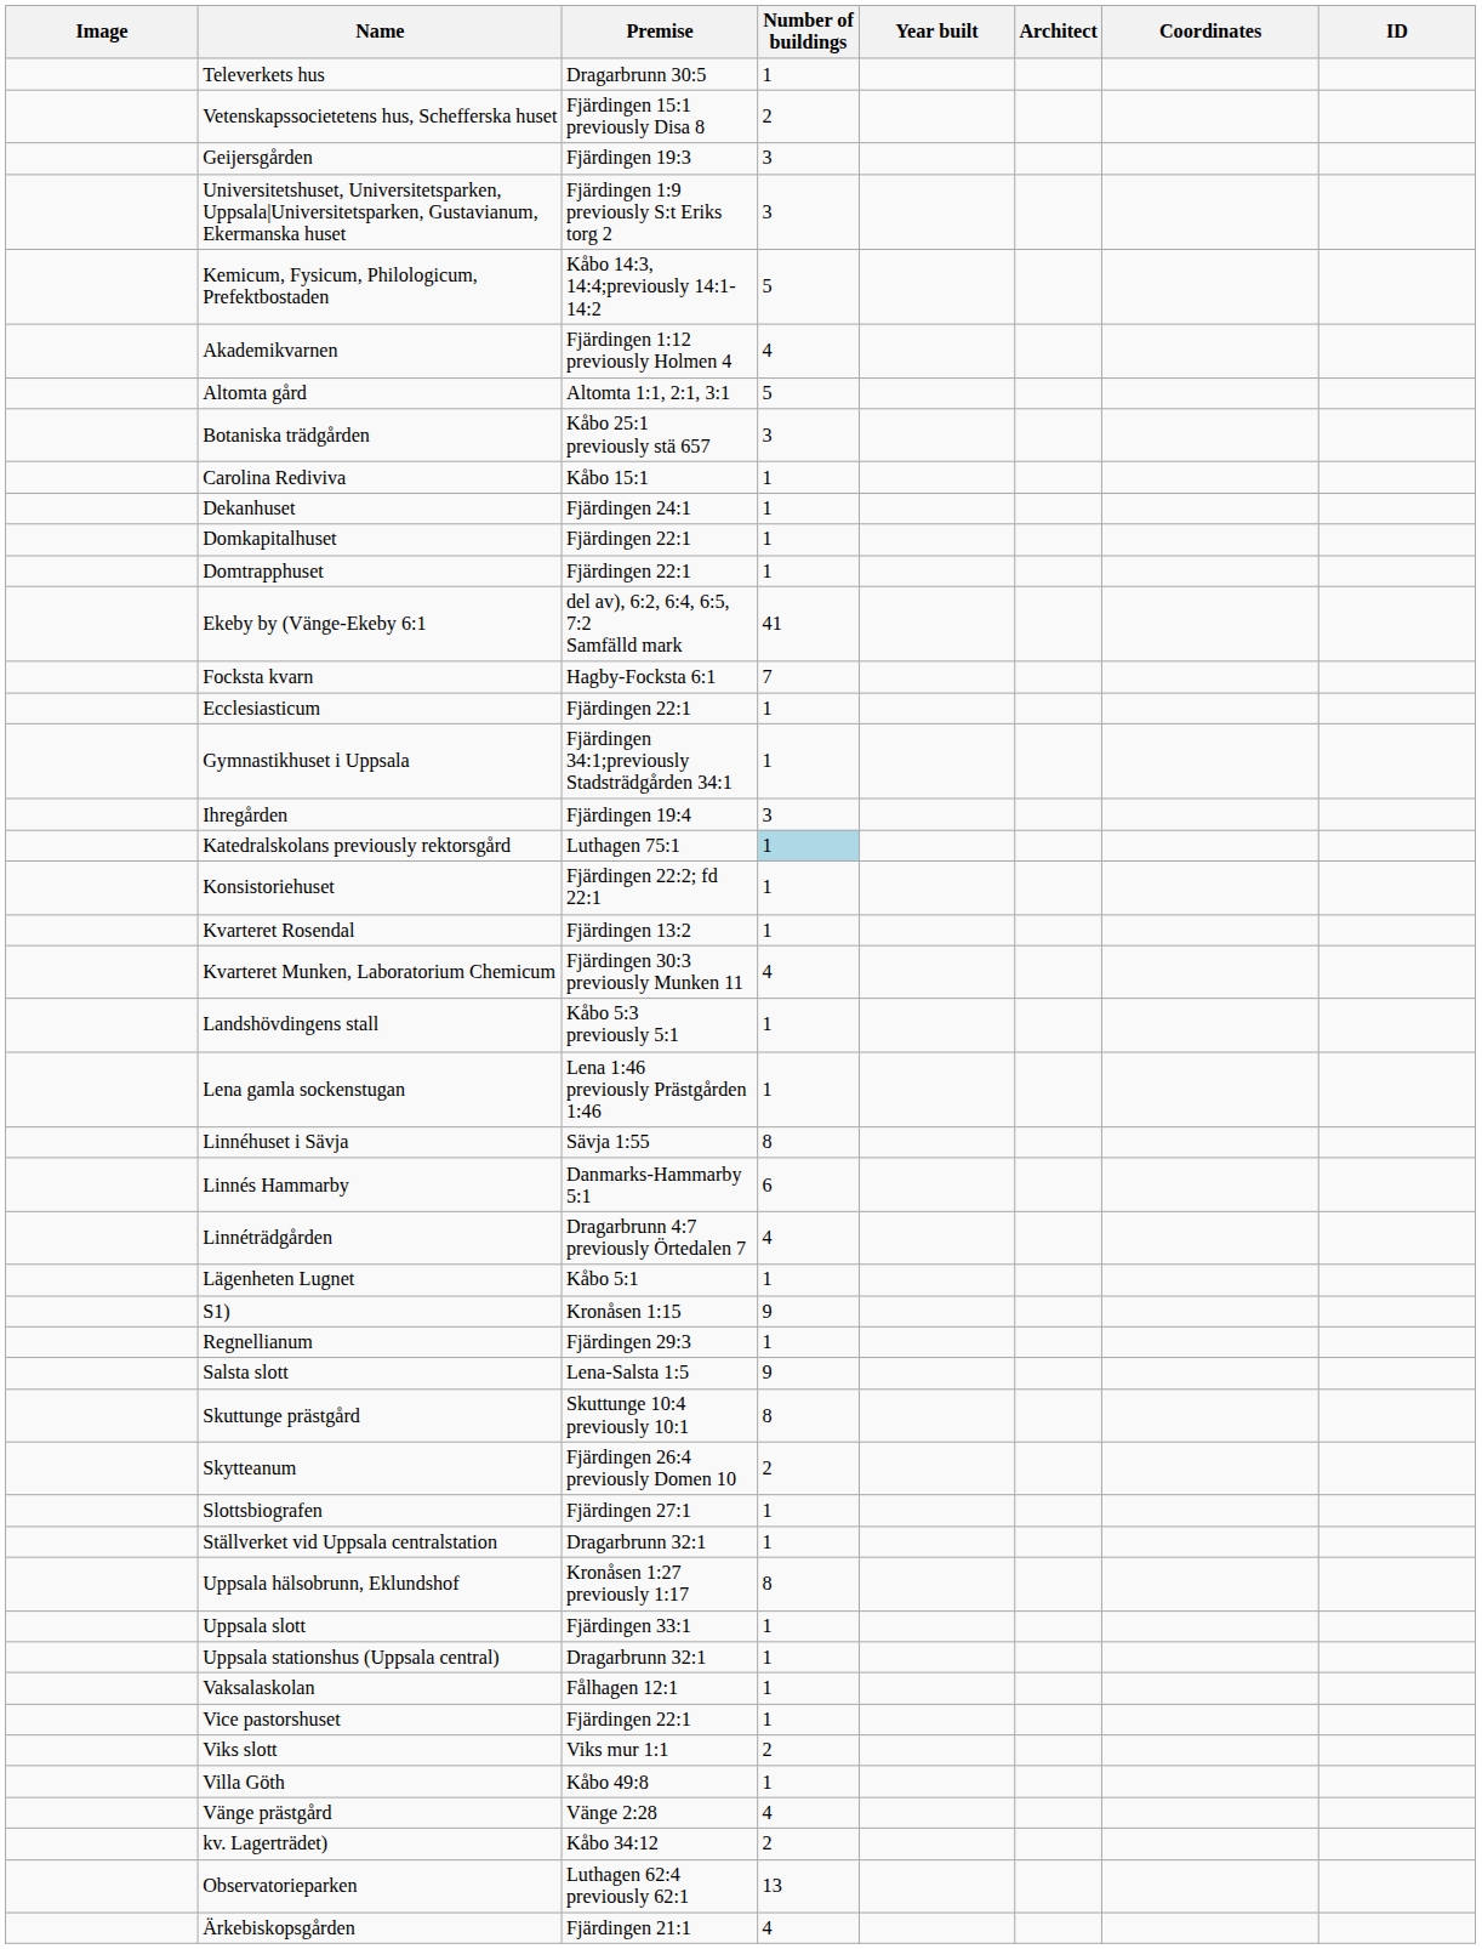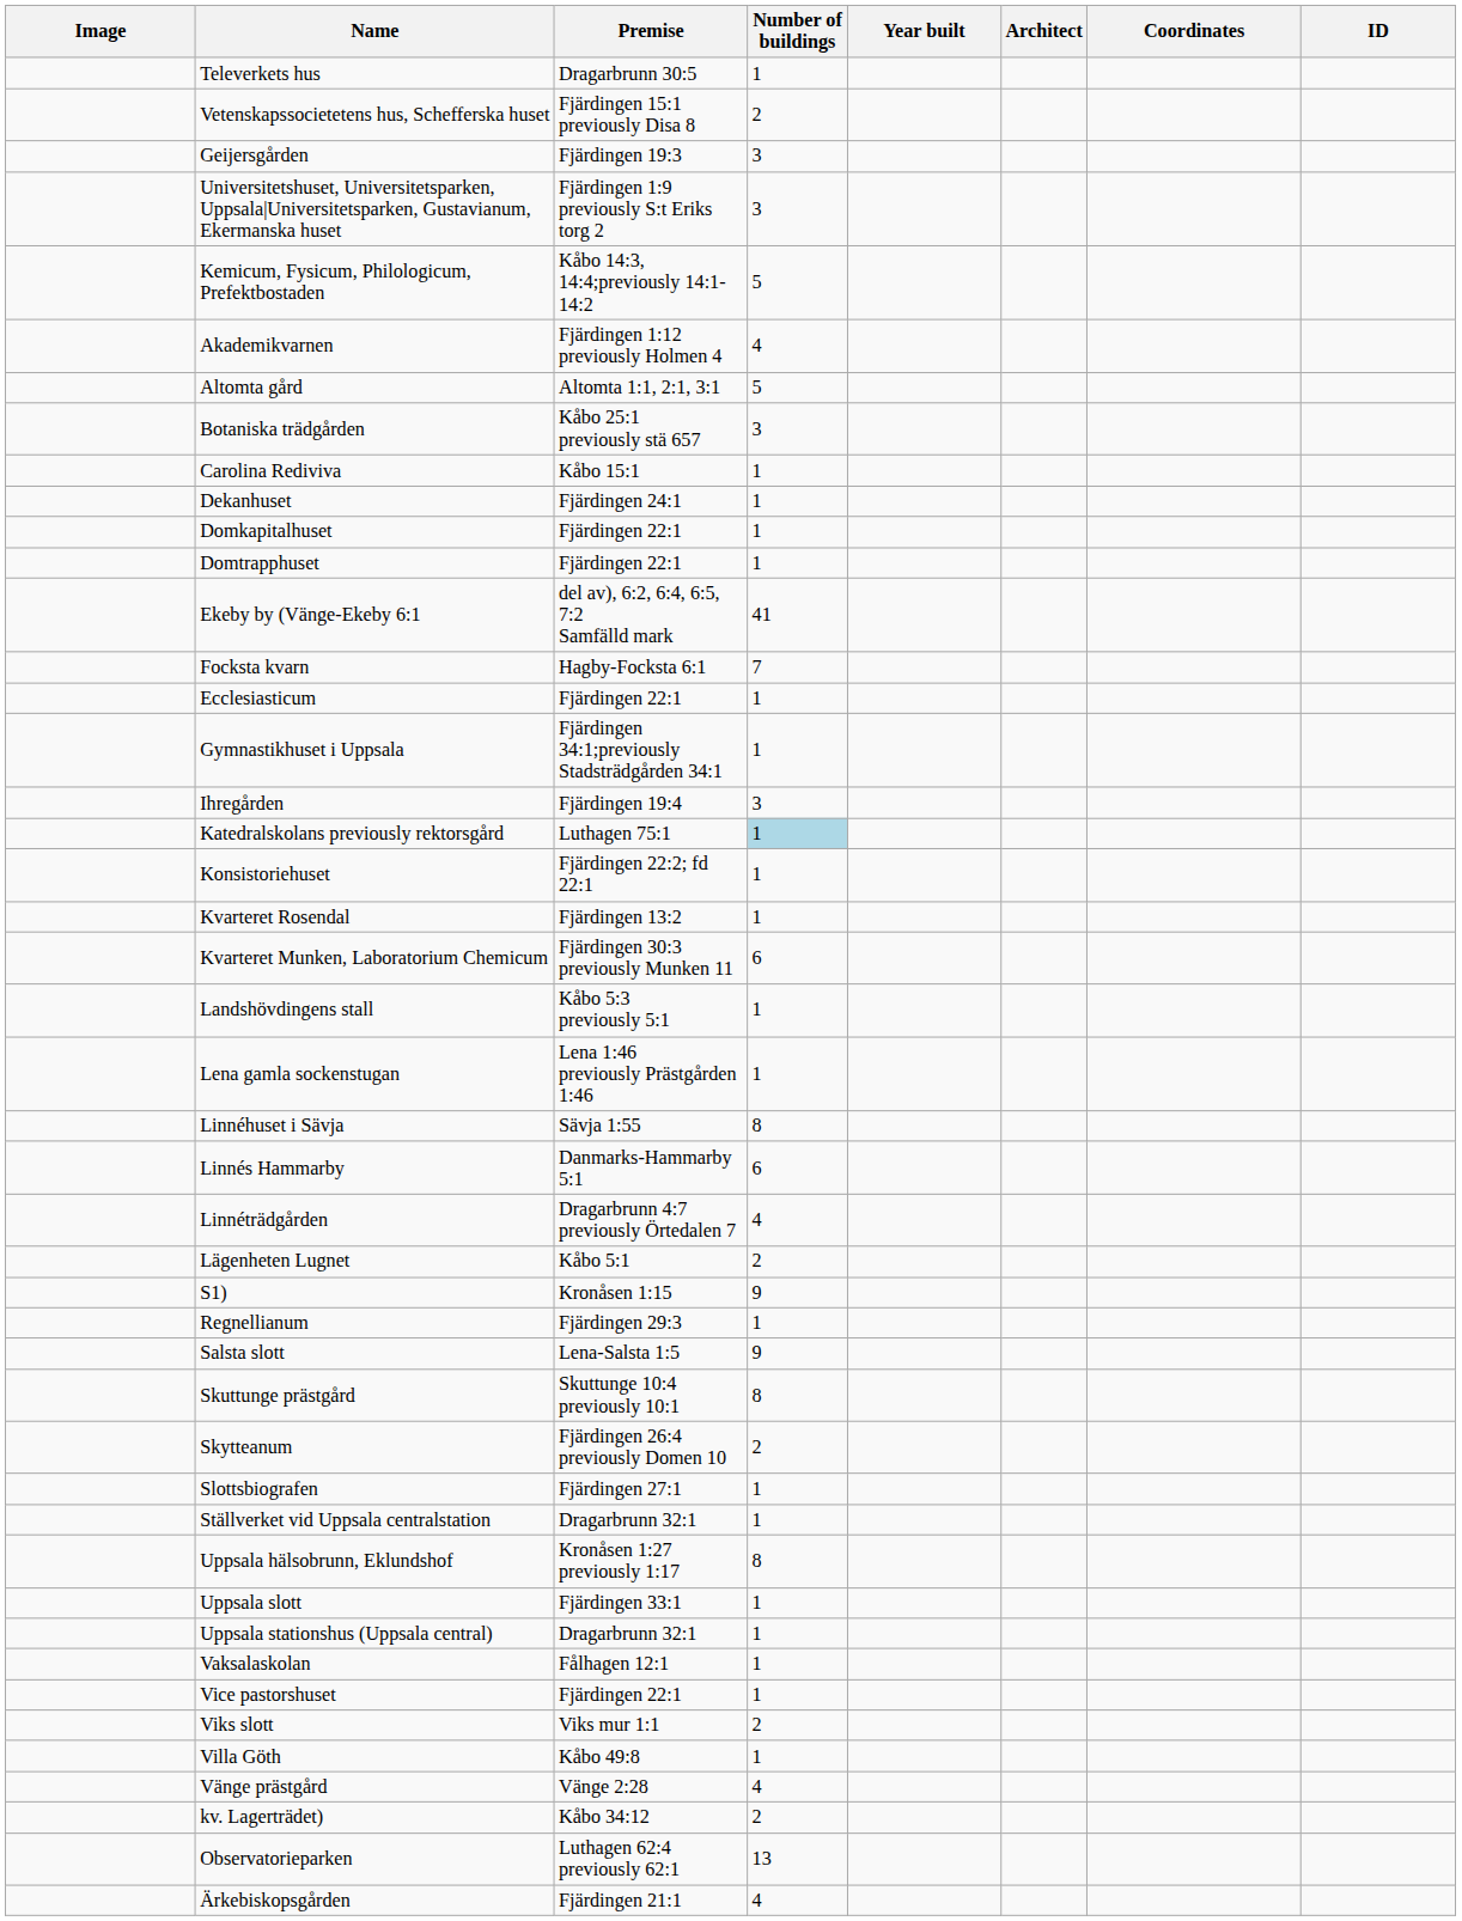 <table class="wikitable" width="95%">
 <tr>
 <th width="150">Image</th>
 <th>Name</th>
 <th>Premise</th>
 <th width="75">Number of<br>buildings</th>
 <th width="120">Year built</th>
 <th>Architect</th>
 <th width="170">Coordinates</th>
 <th width="120">ID</th>
 </tr>
 <tr>
 <td></td>
 <td Televerkets hus, Uppsala>Televerkets hus</td>
 <td>Dragarbrunn 30:5</td>
 <td>1</td>
 <td></td>
 <td></td>
 <td></td>
 <td></td>
 </tr>
 <tr>
 <td></td>
 <td Kungliga Vetenskaps-Societeten i Uppsala>Vetenskapssocietetens hus, Schefferska huset</td>
 <td>Fjärdingen 15:1<br>previously Disa 8</td>
 <td>2</td>
 <td></td>
 <td></td>
 <td></td>
 <td></td>
 </tr>
 <tr>
 <td></td>
 <td Geijersgården, Uppsala>Geijersgården</td>
 <td>Fjärdingen 19:3</td>
 <td>3</td>
 <td></td>
 <td></td>
 <td></td>
 <td></td>
 </tr>
 <tr>
 <td></td>
 <td Universitetshuset, Uppsala>Universitetshuset, Universitetsparken, Uppsala|Universitetsparken, Gustavianum, Ekermanska huset</td>
 <td>Fjärdingen 1:9<br>previously S:t Eriks torg 2</td>
 <td>3</td>
 <td></td>
 <td></td>
 <td></td>
 <td></td>
 </tr>
 <tr>
 <td></td>
 <td>Kemicum, Fysicum, Philologicum, Prefektbostaden</td>
 <td>Kåbo 14:3, 14:4;previously 14:1-14:2</td>
 <td>5</td>
 <td></td>
 <td></td>
 <td></td>
 <td></td>
 </tr>
 <tr>
 <td></td>
 <td Upplandsmuseet>Akademikvarnen</td>
 <td>Fjärdingen 1:12<br>previously Holmen 4</td>
 <td>4</td>
 <td></td>
 <td></td>
 <td></td>
 <td></td>
 </tr>
 <tr>
 <td></td>
 <td>Altomta gård</td>
 <td>Altomta 1:1, 2:1, 3:1</td>
 <td>5</td>
 <td></td>
 <td></td>
 <td></td>
 <td></td>
 </tr>
 <tr>
 <td></td>
 <td Botaniska trädgården, Uppsala>Botaniska trädgården</td>
 <td>Kåbo 25:1<br>previously stä 657</td>
 <td>3</td>
 <td></td>
 <td></td>
 <td></td>
 <td></td>
 </tr>
 <tr>
 <td></td>
 <td>Carolina Rediviva</td>
 <td>Kåbo 15:1</td>
 <td>1</td>
 <td></td>
 <td></td>
 <td></td>
 <td></td>
 </tr>
 <tr>
 <td></td>
 <td Dekanhuset (Uppsala)>Dekanhuset</td>
 <td>Fjärdingen 24:1</td>
 <td>1</td>
 <td></td>
 <td></td>
 <td></td>
 <td></td>
 </tr>
 <tr>
 <td></td>
 <td Domkapitalhuset, Uppsala>Domkapitalhuset</td>
 <td>Fjärdingen 22:1</td>
 <td>1</td>
 <td></td>
 <td></td>
 <td></td>
 <td></td>
 </tr>
 <tr>
 <td></td>
 <td>Domtrapphuset</td>
 <td>Fjärdingen 22:1</td>
 <td>1</td>
 <td></td>
 <td></td>
 <td></td>
 <td></td>
 </tr>
 <tr>
 <td></td>
 <td Ekeby, Vänge socken>Ekeby by (Vänge-Ekeby 6:1</td>
 <td>del av), 6:2, 6:4, 6:5, 7:2<br>Samfälld mark</td>
 <td>41</td>
 <td></td>
 <td></td>
 <td></td>
 <td></td>
 </tr>
 <tr>
 <td></td>
 <td>Focksta kvarn</td>
 <td>Hagby-Focksta 6:1</td>
 <td>7</td>
 <td></td>
 <td></td>
 <td></td>
 <td></td>
 </tr>
 <tr>
 <td></td>
 <td>Ecclesiasticum</td>
 <td>Fjärdingen 22:1</td>
 <td>1</td>
 <td></td>
 <td></td>
 <td></td>
 <td></td>
 </tr>
 <tr>
 <td></td>
 <td Svettis>Gymnastikhuset i Uppsala</td>
 <td>Fjärdingen 34:1;previously Stadsträdgården 34:1</td>
 <td>1</td>
 <td></td>
 <td></td>
 <td></td>
 <td></td>
 </tr>
 <tr>
 <td></td>
 <td>Ihregården</td>
 <td>Fjärdingen 19:4</td>
 <td>3</td>
 <td></td>
 <td></td>
 <td></td>
 <td></td>
 </tr>
 <tr>
 <td></td>
 <td Rektorsgården_i_Uppsala>Katedralskolans previously rektorsgård</td>
 <td>Luthagen 75:1</td>
 <td style="background: lightblue;">1</td>
 <td></td>
 <td></td>
 <td></td>
 <td></td>
 </tr>
 <tr>
 <td></td>
 <td Konsistoriehuset, Uppsala>Konsistoriehuset</td>
 <td>Fjärdingen 22:2; fd 22:1</td>
 <td>1</td>
 <td></td>
 <td></td>
 <td></td>
 <td></td>
 </tr>
 <tr>
 <td></td>
 <td Kvarteret Rosendal, Uppsala>Kvarteret Rosendal</td>
 <td>Fjärdingen 13:2</td>
 <td>1</td>
 <td></td>
 <td></td>
 <td></td>
 <td></td>
 </tr>
 <tr>
 <td></td>
 <td>Kvarteret Munken, Laboratorium Chemicum</td>
 <td>Fjärdingen 30:3<br>previously Munken 11</td>
-<td>4</td>
+<td>6</td>
 <td></td>
 <td></td>
 <td></td>
 <td></td>
 </tr>
 <tr>
 <td></td>
 <td>Landshövdingens stall</td>
 <td>Kåbo 5:3<br>previously 5:1</td>
 <td>1</td>
 <td></td>
 <td></td>
 <td></td>
 <td></td>
 </tr>
 <tr>
 <td></td>
 <td Lena socken, Uppland>Lena gamla sockenstugan</td>
 <td>Lena 1:46<br>previously Prästgården 1:46</td>
 <td>1</td>
 <td></td>
 <td></td>
 <td></td>
 <td></td>
 </tr>
 <tr>
 <td></td>
 <td>Linnéhuset i Sävja</td>
 <td>Sävja 1:55</td>
 <td>8</td>
 <td></td>
 <td></td>
 <td></td>
 <td></td>
 </tr>
 <tr>
 <td></td>
 <td>Linnés Hammarby</td>
 <td>Danmarks-Hammarby 5:1</td>
 <td>6</td>
 <td></td>
 <td></td>
 <td></td>
 <td></td>
 </tr>
 <tr>
 <td></td>
 <td>Linnéträdgården</td>
 <td>Dragarbrunn 4:7<br>previously Örtedalen 7</td>
 <td>4</td>
 <td></td>
 <td></td>
 <td></td>
 <td></td>
 </tr>
 <tr>
 <td></td>
 <td>Lägenheten Lugnet</td>
 <td>Kåbo 5:1</td>
-<td>1</td>
+<td>2</td>
 <td></td>
 <td></td>
 <td></td>
 <td></td>
 </tr>
 <tr>
 <td></td>
 <td Polacksbacken>S1)</td>
 <td>Kronåsen 1:15</td>
 <td>9</td>
 <td></td>
 <td></td>
 <td></td>
 <td></td>
 </tr>
 <tr>
 <td></td>
 <td>Regnellianum</td>
 <td>Fjärdingen 29:3</td>
 <td>1</td>
 <td></td>
 <td></td>
 <td></td>
 <td></td>
 </tr>
 <tr>
 <td></td>
 <td>Salsta slott</td>
 <td>Lena-Salsta 1:5</td>
 <td>9</td>
 <td></td>
 <td></td>
 <td></td>
 <td></td>
 </tr>
 <tr>
 <td></td>
 <td>Skuttunge prästgård</td>
 <td>Skuttunge 10:4<br>previously 10:1</td>
 <td>8</td>
 <td></td>
 <td></td>
 <td></td>
 <td></td>
 </tr>
 <tr>
 <td></td>
 <td>Skytteanum</td>
 <td>Fjärdingen 26:4<br>previously Domen 10</td>
 <td>2</td>
 <td></td>
 <td></td>
 <td></td>
 <td></td>
 </tr>
 <tr>
 <td></td>
 <td>Slottsbiografen</td>
 <td>Fjärdingen 27:1</td>
 <td>1</td>
 <td></td>
 <td></td>
 <td></td>
 <td></td>
 </tr>
 <tr>
 <td></td>
 <td>Ställverket vid Uppsala centralstation</td>
 <td>Dragarbrunn 32:1</td>
 <td>1</td>
 <td></td>
 <td></td>
 <td></td>
 <td></td>
 </tr>
 <tr>
 <td></td>
 <td>Uppsala hälsobrunn, Eklundshof</td>
 <td>Kronåsen 1:27<br>previously 1:17</td>
 <td>8</td>
 <td></td>
 <td></td>
 <td></td>
 <td></td>
 </tr>
 <tr>
 <td></td>
 <td>Uppsala slott</td>
 <td>Fjärdingen 33:1</td>
 <td>1</td>
 <td></td>
 <td></td>
 <td></td>
 <td></td>
 </tr>
 <tr>
 <td></td>
 <td Uppsala centralstation>Uppsala stationshus (Uppsala central)</td>
 <td>Dragarbrunn 32:1</td>
 <td>1</td>
 <td></td>
 <td></td>
 <td></td>
 <td></td>
 </tr>
 <tr>
 <td></td>
 <td>Vaksalaskolan</td>
 <td>Fålhagen 12:1</td>
 <td>1</td>
 <td></td>
 <td></td>
 <td></td>
 <td></td>
 </tr>
 <tr>
 <td></td>
 <td>Vice pastorshuset</td>
 <td>Fjärdingen 22:1</td>
 <td>1</td>
 <td></td>
 <td></td>
 <td></td>
 <td></td>
 </tr>
 <tr>
 <td></td>
 <td>Viks slott</td>
 <td>Viks mur 1:1</td>
 <td>2</td>
 <td></td>
 <td></td>
 <td></td>
 <td></td>
 </tr>
 <tr>
 <td></td>
 <td>Villa Göth</td>
 <td>Kåbo 49:8</td>
 <td>1</td>
 <td></td>
 <td></td>
 <td></td>
 <td></td>
 </tr>
 <tr>
 <td></td>
 <td>Vänge prästgård</td>
 <td>Vänge 2:28</td>
 <td>4</td>
 <td></td>
 <td></td>
 <td></td>
 <td></td>
 </tr>
 <tr>
 <td></td>
 <td Zoologen, Paleontologen (i Kvarteret Lagerträdet>kv. Lagerträdet)</td>
 <td>Kåbo 34:12</td>
 <td>2</td>
 <td></td>
 <td></td>
 <td></td>
 <td></td>
 </tr>
 <tr>
 <td></td>
 <td Observatorieparken, Uppsala>Observatorieparken</td>
 <td>Luthagen 62:4<br>previously 62:1</td>
 <td>13</td>
 <td></td>
 <td></td>
 <td></td>
 <td></td>
 </tr>
 <tr>
 <td></td>
 <td>Ärkebiskopsgården</td>
 <td>Fjärdingen 21:1</td>
 <td>4</td>
 <td></td>
 <td></td>
 <td></td>
 <td></td>
 </tr>
 </table>
